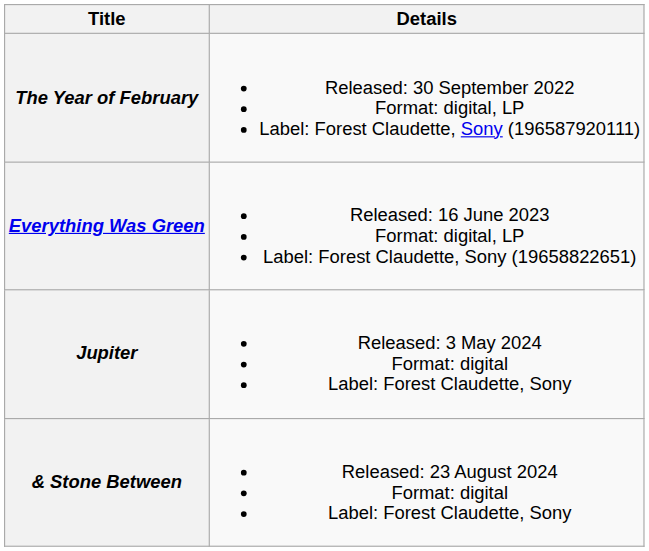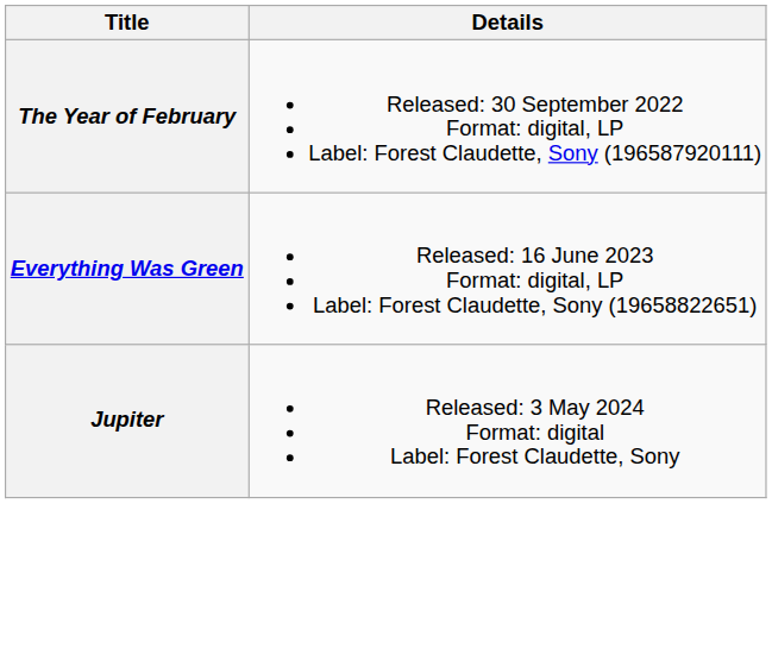 <table class="wikitable plainrowheaders" style="text-align:center;" border="1">
 <tr>
 <th>Title</th>
 <th>Details</th>
 </tr>
 <tr>
 <th scope="row"><em>The Year of February</em></th>
 <td><br><ul><li>Released: 30 September 2022</li><li>Format: digital, LP</li><li>Label: Forest Claudette, <a href='#'>Sony</a> (196587920111)</li></ul></td>
 </tr>
 <tr>
 <th scope="row"><em><a href='#'>Everything Was Green</a></em></th>
 <td><br><ul><li>Released: 16 June 2023</li><li>Format: digital, LP</li><li>Label: Forest Claudette, Sony (19658822651)</li></ul></td>
 </tr>
 <tr>
 <th scope="row"><em>Jupiter</em></th>
 <td><br><ul><li>Released: 3 May 2024</li><li>Format: digital</li><li>Label: Forest Claudette, Sony</li></ul></td>
 </tr>
-<tr>
-<th scope="row"><em>& Stone Between</em></th>
-<td><br><ul><li>Released: 23 August 2024</li><li>Format: digital</li><li>Label: Forest Claudette, Sony</li></ul></td>
-</tr>
 </table>
